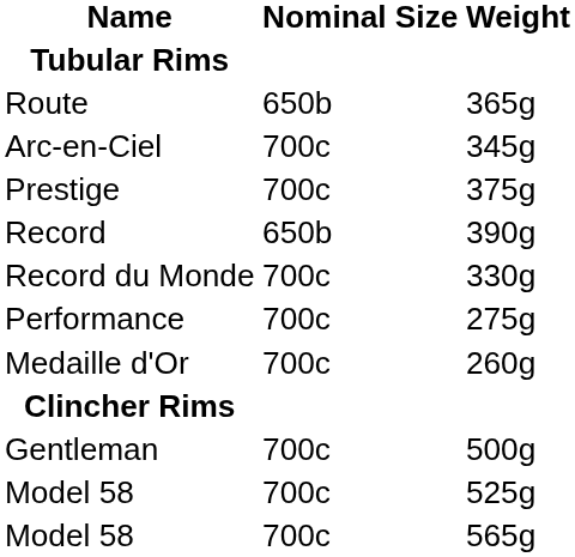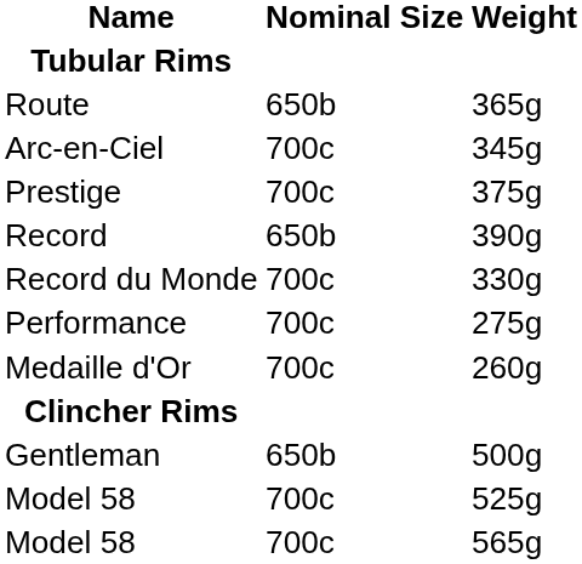 <table>
 <tr>
 <th>Name</th>
 <th>Nominal Size</th>
 <th>Weight</th>
 </tr>
 <tr>
 <th>Tubular Rims</th>
 </tr>
 <tr>
 <td>Route</td>
 <td>650b</td>
 <td>365g</td>
 </tr>
 <tr>
 <td>Arc-en-Ciel</td>
 <td>700c</td>
 <td>345g</td>
 </tr>
 <tr>
 <td>Prestige</td>
 <td>700c</td>
 <td>375g</td>
 </tr>
 <tr>
 <td>Record</td>
 <td>650b</td>
 <td>390g</td>
 </tr>
 <tr>
 <td>Record du Monde</td>
 <td>700c</td>
 <td>330g</td>
 </tr>
 <tr>
 <td>Performance</td>
 <td>700c</td>
 <td>275g</td>
 </tr>
 <tr>
 <td>Medaille d'Or</td>
 <td>700c</td>
 <td>260g</td>
 </tr>
 <tr>
 <th>Clincher Rims</th>
 </tr>
 <tr>
 <td>Gentleman</td>
-<td>700c</td>
+<td>650b</td>
 <td>500g</td>
 </tr>
 <tr>
 <td>Model 58</td>
 <td>700c</td>
 <td>525g</td>
 </tr>
 <tr>
 <td>Model 58</td>
 <td>700c</td>
 <td>565g</td>
 </tr>
 </table>
